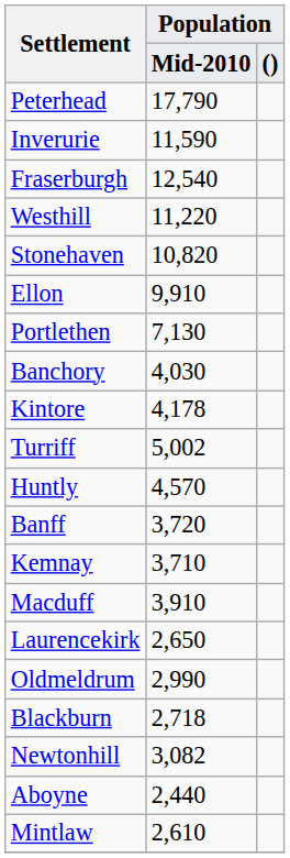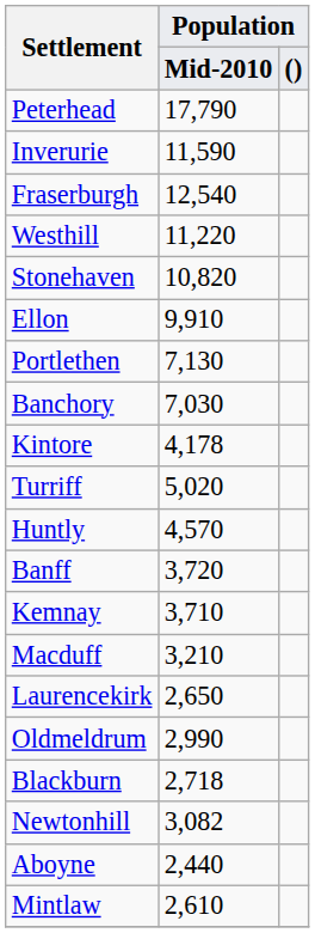 <table class="wikitable sortable">
 <tr>
 <th rowspan=2>Settlement</th>
 <th colspan=2 style="background:#eaecf0ff; text-align: center;">Population</th>
 </tr>
 <tr>
 <th style="background:#eaecf0ff;">Mid-2010</th>
 <th style="background:#eaecf0ff;">()</th>
 </tr>
 <tr>
 <td><a href='#'>Peterhead</a></td>
 <td>17,790</td>
 <td></td>
 </tr>
 <tr>
 <td><a href='#'>Inverurie</a></td>
 <td>11,590</td>
 <td></td>
 </tr>
 <tr>
 <td><a href='#'>Fraserburgh</a></td>
 <td>12,540</td>
 <td></td>
 </tr>
 <tr>
 <td><a href='#'>Westhill</a></td>
 <td>11,220</td>
 <td></td>
 </tr>
 <tr>
 <td><a href='#'>Stonehaven</a></td>
 <td>10,820</td>
 <td></td>
 </tr>
 <tr>
 <td><a href='#'>Ellon</a></td>
 <td>9,910</td>
 <td></td>
 </tr>
 <tr>
 <td><a href='#'>Portlethen</a></td>
 <td>7,130</td>
 <td></td>
 </tr>
 <tr>
 <td><a href='#'>Banchory</a></td>
-<td>4,030</td>
+<td>7,030</td>
 <td></td>
 </tr>
 <tr>
 <td><a href='#'>Kintore</a></td>
 <td>4,178</td>
 <td></td>
 </tr>
 <tr>
 <td><a href='#'>Turriff</a></td>
-<td>5,002</td>
+<td>5,020</td>
 <td></td>
 </tr>
 <tr>
 <td><a href='#'>Huntly</a></td>
 <td>4,570</td>
 <td></td>
 </tr>
 <tr>
 <td><a href='#'>Banff</a></td>
 <td>3,720</td>
 <td></td>
 </tr>
 <tr>
 <td><a href='#'>Kemnay</a></td>
 <td>3,710</td>
 <td></td>
 </tr>
 <tr>
 <td><a href='#'>Macduff</a></td>
-<td>3,910</td>
+<td>3,210</td>
 <td></td>
 </tr>
 <tr>
 <td><a href='#'>Laurencekirk</a></td>
 <td>2,650</td>
 <td></td>
 </tr>
 <tr>
 <td><a href='#'>Oldmeldrum</a></td>
 <td>2,990</td>
 <td></td>
 </tr>
 <tr>
 <td><a href='#'>Blackburn</a></td>
 <td>2,718</td>
 <td></td>
 </tr>
 <tr>
 <td><a href='#'>Newtonhill</a></td>
 <td>3,082</td>
 <td></td>
 </tr>
 <tr>
 <td><a href='#'>Aboyne</a></td>
 <td>2,440</td>
 <td></td>
 </tr>
 <tr>
 <td><a href='#'>Mintlaw</a></td>
 <td>2,610</td>
 <td></td>
 </tr>
 <tr>
 </tr>
 </table>
